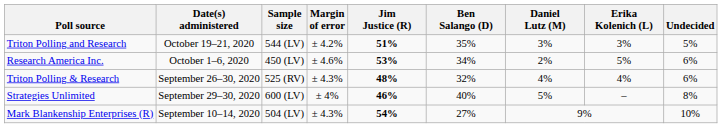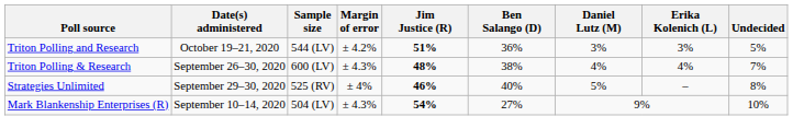 <table class="wikitable" style="font-size:90%;text-align:center;">
 <tr valign=bottom>
 <th>Poll source</th>
 <th>Date(s)<br>administered</th>
 <th>Sample<br>size</th>
 <th>Margin<br>of error</th>
 <th style="width:100px;">Jim<br>Justice (R)</th>
 <th style="width:100px;">Ben<br>Salango (D)</th>
 <th style="width:100px;">Daniel<br>Lutz (M)</th>
 <th style="width:100px;">Erika<br>Kolenich (L)</th>
 <th>Undecided</th>
 </tr>
 <tr>
 <td style="text-align:left;"><a href='#'>Triton Polling and Research</a></td>
 <td>October 19–21, 2020</td>
 <td>544 (LV)</td>
 <td>± 4.2%</td>
 <td><strong>51%</strong></td>
-<td>35%</td>
+<td>36%</td>
 <td>3%</td>
 <td>3%</td>
 <td>5%</td>
 </tr>
 <tr>
-<td style="text-align:left;"><a href='#'>Research America Inc.</a></td>
-<td>October 1–6, 2020</td>
-<td>450 (LV)</td>
-<td>± 4.6%</td>
-<td><strong>53%</strong></td>
-<td>34%</td>
-<td>2%</td>
-<td>5%</td>
-<td>6%</td>
-</tr>
-<tr>
 <td style="text-align:left;"><a href='#'>Triton Polling & Research</a></td>
 <td>September 26–30, 2020</td>
-<td>525 (RV)</td>
+<td>600 (LV)</td>
 <td>± 4.3%</td>
 <td><strong>48%</strong></td>
-<td>32%</td>
+<td>38%</td>
 <td>4%</td>
 <td>4%</td>
-<td>6%</td>
+<td>7%</td>
 </tr>
 <tr>
 <td style="text-align:left;"><a href='#'>Strategies Unlimited</a></td>
 <td>September 29–30, 2020</td>
-<td>600 (LV)</td>
+<td>525 (RV)</td>
 <td>± 4%</td>
 <td><strong>46%</strong></td>
 <td>40%</td>
 <td>5%</td>
 <td>–</td>
 <td>8%</td>
 </tr>
 <tr>
 <td style="text-align:left;"><a href='#'>Mark Blankenship Enterprises (R)</a></td>
 <td>September 10–14, 2020</td>
 <td>504 (LV)</td>
 <td>± 4.3%</td>
 <td><strong>54%</strong></td>
 <td>27%</td>
 <td colspan="2">9%</td>
 <td>10%</td>
 </tr>
 </table>
